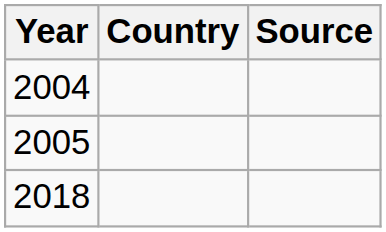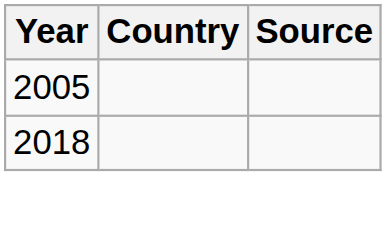 <table class="wikitable">
 <tr>
 <th>Year</th>
 <th>Country</th>
 <th>Source</th>
-</tr>
-<tr>
-<td>2004</td>
-<td></td>
-<td></td>
 </tr>
 <tr>
 <td>2005</td>
 <td></td>
 <td></td>
 </tr>
 <tr>
 <td>2018</td>
 <td></td>
 <td></td>
 </tr>
 </table>
